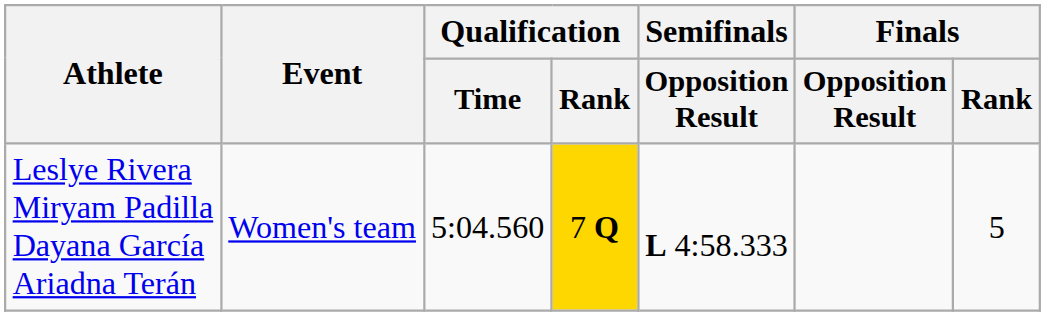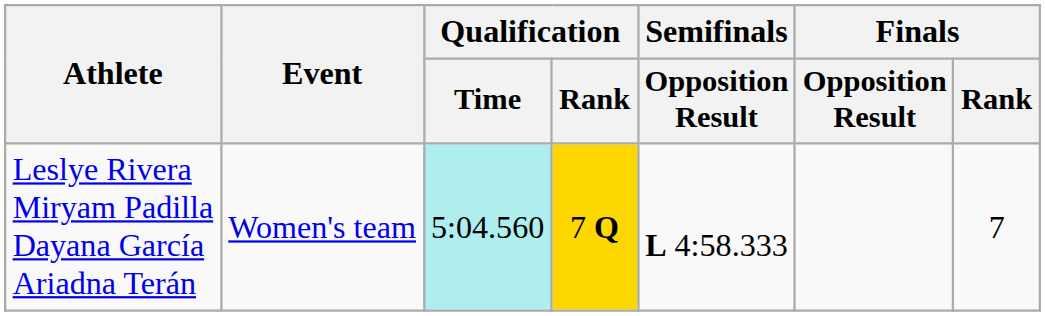 <table class=wikitable style="font-size:90%;">
 <tr>
 <th rowspan=2>Athlete</th>
 <th rowspan=2>Event</th>
 <th colspan=2>Qualification</th>
 <th>Semifinals</th>
 <th colspan=2>Finals</th>
 </tr>
 <tr style="font-size:95%">
 <th>Time</th>
 <th>Rank</th>
 <th>Opposition<br>Result</th>
 <th>Opposition<br>Result</th>
 <th>Rank</th>
 </tr>
 <tr align=center>
 <td align=left><a href='#'>Leslye Rivera</a><br><a href='#'>Miryam Padilla</a><br><a href='#'>Dayana García</a><br><a href='#'>Ariadna Terán</a></td>
 <td align=left><a href='#'>Women's team</a></td>
-<td>5:04.560</td>
+<td style="background: paleturquoise;">5:04.560</td>
 <td style="background: gold;">7 <strong>Q</strong></td>
 <td><br><strong>L</strong> 4:58.333</td>
 <td></td>
-<td>5</td>
+<td>7</td>
 </tr>
 </table>
